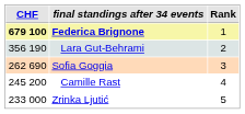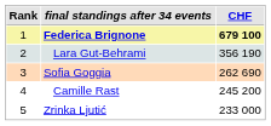 <table cellspacing="1" cellpadding="3" style="border:1px solid #AAAAAA;font-size:86%">
 <tr style="background-color: #E4E4E4;">
+<th style="border-bottom:1px solid #AAAAAA; width: 10px;">Rank</th>
+<th style="border-bottom:1px solid #AAAAAA; width: 200px;"><em>final standings after 34 events</em></th>
 <th style="border-bottom:1px solid #AAAAAA; width: 50px;"><a href='#'>CHF</a></th>
-<th style="border-bottom:1px solid #AAAAAA; width: 200px;"><em>final standings after 34 events</em></th>
-<th style="border-bottom:1px solid #AAAAAA; width: 10px;">Rank</th>
 </tr>
 <tr style="background:#f7f6a8;">
+<td align=center>1</td>
+<td> <strong><a href='#'>Federica Brignone</a></strong></td>
 <td align=right><strong>679 100</strong></td>
-<td> <strong><a href='#'>Federica Brignone</a></strong></td>
-<td align=center>1</td>
 </tr>
 <tr style="background:#dce5e5;">
+<td align=center>2</td>
+<td>   <a href='#'>Lara Gut-Behrami</a></td>
 <td align=right>356 190</td>
-<td>   <a href='#'>Lara Gut-Behrami</a></td>
-<td align=center>2</td>
 </tr>
 <tr style="background:#ffdab9;">
+<td align=center>3</td>
+<td> <a href='#'>Sofia Goggia</a></td>
 <td align=right>262 690</td>
-<td> <a href='#'>Sofia Goggia</a></td>
-<td align=center>3</td>
 </tr>
 <tr>
+<td align=center>4</td>
+<td>   <a href='#'>Camille Rast</a></td>
 <td align=right>245 200</td>
-<td>   <a href='#'>Camille Rast</a></td>
-<td align=center>4</td>
 </tr>
 <tr>
+<td align=center>5</td>
+<td> <a href='#'>Zrinka Ljutić</a></td>
 <td align=right>233 000</td>
-<td> <a href='#'>Zrinka Ljutić</a></td>
-<td align=center>5</td>
 </tr>
 </table>
